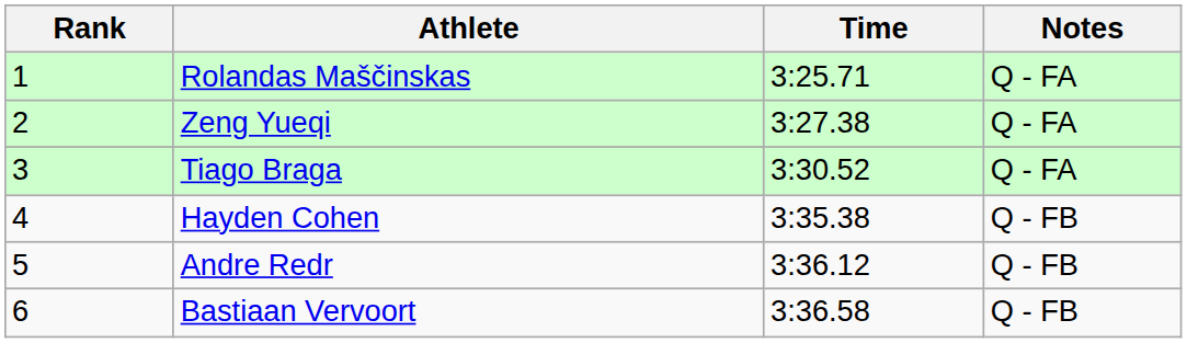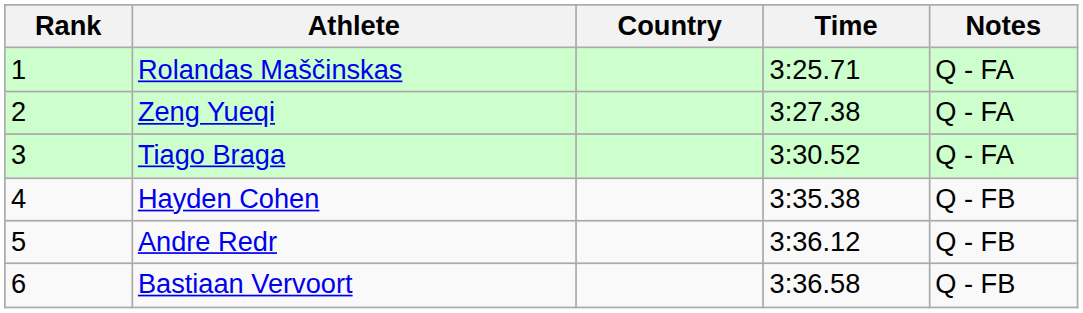 <table class="wikitable" width=50%>
 <tr>
 <th>Rank</th>
 <th>Athlete</th>
+<th>Country</th>
 <th>Time</th>
 <th>Notes</th>
 </tr>
 <tr bgcolor=ccffcc>
 <td>1</td>
 <td><a href='#'>Rolandas Maščinskas</a></td>
+<td></td>
 <td>3:25.71</td>
 <td>Q - FA</td>
 </tr>
 <tr bgcolor=ccffcc>
 <td>2</td>
 <td><a href='#'>Zeng Yueqi</a></td>
+<td></td>
 <td>3:27.38</td>
 <td>Q - FA</td>
 </tr>
 <tr bgcolor=ccffcc>
 <td>3</td>
 <td><a href='#'>Tiago Braga</a></td>
+<td></td>
 <td>3:30.52</td>
 <td>Q - FA</td>
 </tr>
 <tr>
 <td>4</td>
 <td><a href='#'>Hayden Cohen</a></td>
+<td></td>
 <td>3:35.38</td>
 <td>Q - FB</td>
 </tr>
 <tr>
 <td>5</td>
 <td><a href='#'>Andre Redr</a></td>
+<td></td>
 <td>3:36.12</td>
 <td>Q - FB</td>
 </tr>
 <tr>
 <td>6</td>
 <td><a href='#'>Bastiaan Vervoort</a></td>
+<td></td>
 <td>3:36.58</td>
 <td>Q - FB</td>
 </tr>
 </table>
